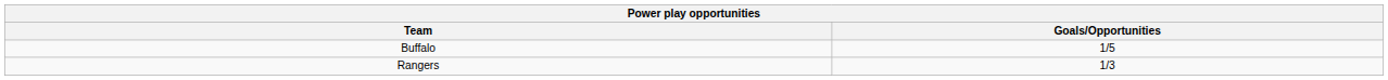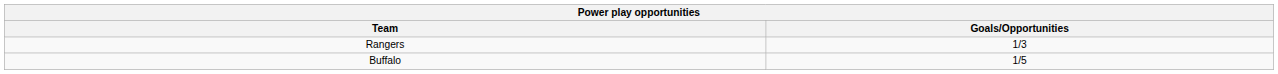 <table class="wikitable" style="width:100%;text-align: center;">
 <tr>
 <th colspan=2>Power play opportunities</th>
 </tr>
 <tr>
 <th style="width:60%;">Team</th>
 <th style="width:40%;">Goals/Opportunities</th>
 </tr>
 <tr>
+<td>Rangers</td>
+<td>1/3</td>
+</tr>
+<tr>
 <td>Buffalo</td>
 <td>1/5</td>
 </tr>
-<tr>
-<td>Rangers</td>
-<td>1/3</td>
-</tr>
 </table>
